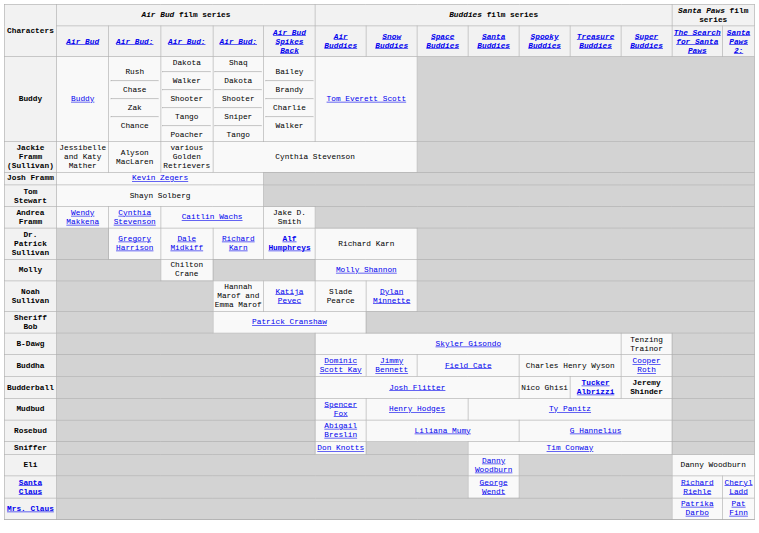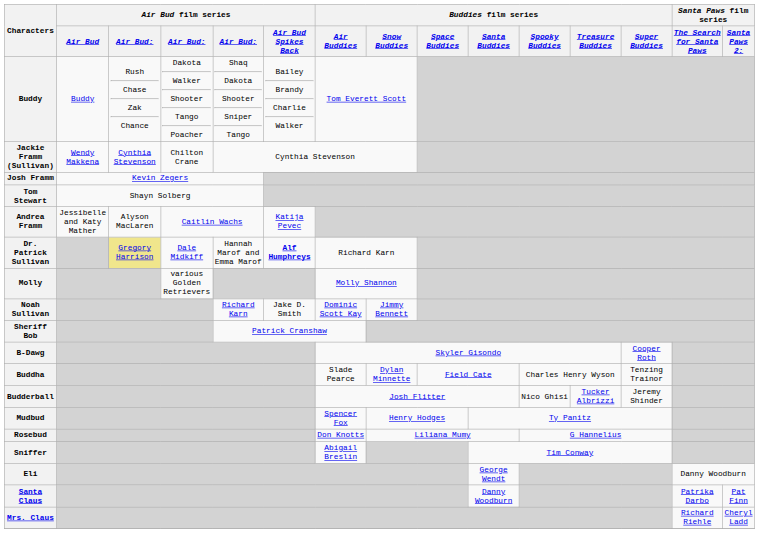 <table class="wikitable" style="text-align:center" width=99%>
 <tr>
 <th rowspan="2" width="7%">Characters</th>
 <th colspan="5"><em>Air Bud</em> film series</th>
 <th colspan="7"><em>Buddies</em> film series</th>
 <th colspan="2"><em>Santa Paws</em> film series</th>
 </tr>
 <tr>
 <th width="7%"><em><a href='#'>Air Bud</a></em></th>
 <th width="7%"><em><a href='#'>Air Bud:<br></a></em></th>
 <th width="7%"><em><a href='#'>Air Bud:<br></a></em></th>
 <th width="7%"><em><a href='#'>Air Bud:<br></a></em></th>
 <th width="7%"><em><a href='#'>Air Bud Spikes Back</a></em></th>
 <th width="7%"><em><a href='#'>Air Buddies</a></em></th>
 <th width="7%"><em><a href='#'>Snow Buddies</a></em></th>
 <th width="7%"><em><a href='#'>Space Buddies</a></em></th>
 <th width="7%"><em><a href='#'>Santa Buddies</a></em></th>
 <th width="7%"><em><a href='#'>Spooky Buddies</a></em></th>
 <th width="7%"><em><a href='#'>Treasure Buddies</a></em></th>
 <th width="7%"><em><a href='#'>Super Buddies</a></em></th>
 <th width="7%"><em><a href='#'>The Search for Santa Paws</a></em></th>
 <th width="7%"><em><a href='#'>Santa Paws 2:<br></a></em></th>
 </tr>
 <tr>
 <th>Buddy</th>
 <td><a href='#'>Buddy</a></td>
 <td>Rush<hr>Chase<hr>Zak<hr>Chance</td>
 <td>Dakota<hr>Walker<hr>Shooter<hr>Tango<hr>Poacher</td>
 <td>Shaq<hr>Dakota<hr>Shooter<hr>Sniper<hr>Tango</td>
 <td>Bailey<hr>Brandy<hr>Charlie<hr>Walker</td>
 <td colspan="2"><a href='#'>Tom Everett Scott</a></td>
 <td colspan="7" style="background-color:lightgrey;"> </td>
 </tr>
 <tr>
 <th>Jackie Framm (Sullivan)</th>
-<td>Jessibelle and Katy Mather</td>
-<td>Alyson MacLaren</td>
-<td>various Golden Retrievers</td>
+<td><a href='#'>Wendy Makkena</a></td>
+<td><a href='#'>Cynthia Stevenson</a></td>
+<td>Chilton Crane</td>
 <td colspan=4>Cynthia Stevenson</td>
 <td colspan="7" style="background-color:lightgrey;"> </td>
 </tr>
 <tr>
 <th>Josh Framm</th>
 <td colspan=4><a href='#'>Kevin Zegers</a></td>
 <td colspan="10" style="background-color:lightgrey;"> </td>
 </tr>
 <tr>
 <th>Tom Stewart</th>
 <td colspan="4">Shayn Solberg</td>
 <td colspan="10" style="background-color:lightgrey;"> </td>
 </tr>
 <tr>
 <th>Andrea Framm</th>
-<td><a href='#'>Wendy Makkena</a></td>
-<td><a href='#'>Cynthia Stevenson</a></td>
+<td>Jessibelle and Katy Mather</td>
+<td>Alyson MacLaren</td>
 <td colspan=2><a href='#'>Caitlin Wachs</a></td>
-<td>Jake D. Smith</td>
+<td><a href='#'>Katija Pevec</a></td>
 <td colspan=9 style="background-color:lightgrey;"> </td>
 </tr>
 <tr>
 <th>Dr. Patrick Sullivan</th>
 <td style="background-color:lightgrey;"> </td>
-<td><a href='#'>Gregory Harrison</a></td>
+<td style="background: khaki;"><a href='#'>Gregory Harrison</a></td>
 <td><a href='#'>Dale Midkiff</a></td>
-<td><a href='#'>Richard Karn</a></td>
+<td>Hannah Marof and Emma Marof</td>
 <td><strong><a href='#'>Alf Humphreys</a></strong></td>
 <td colspan=2>Richard Karn</td>
 <td colspan="7" style="background-color:lightgrey;"> </td>
 </tr>
 <tr>
 <th>Molly</th>
 <td colspan="2" style="background-color:lightgrey;"> </td>
-<td>Chilton Crane</td>
+<td>various Golden Retrievers</td>
 <td colspan="2" style="background-color:lightgrey;"> </td>
 <td colspan=2><a href='#'>Molly Shannon</a></td>
 <td colspan="7" style="background-color:lightgrey;"> </td>
 </tr>
 <tr>
 <th>Noah Sullivan</th>
 <td colspan="3" style="background-color:lightgrey;"> </td>
-<td>Hannah Marof and Emma Marof</td>
-<td><a href='#'>Katija Pevec</a></td>
-<td>Slade Pearce</td>
-<td><a href='#'>Dylan Minnette</a></td>
+<td><a href='#'>Richard Karn</a></td>
+<td>Jake D. Smith</td>
+<td><a href='#'>Dominic Scott Kay</a></td>
+<td><a href='#'>Jimmy Bennett</a></td>
 <td colspan="7" style="background-color:lightgrey;"> </td>
 </tr>
 <tr>
 <th>Sheriff Bob</th>
 <td colspan="3" style="background-color:lightgrey;"> </td>
 <td colspan=3><a href='#'>Patrick Cranshaw</a></td>
 <td colspan="8" style="background-color:lightgrey;"> </td>
 </tr>
 <tr>
 <th>B-Dawg</th>
 <td colspan="5" style="background-color:lightgrey;"> </td>
 <td colspan="6"><a href='#'>Skyler Gisondo</a></td>
-<td>Tenzing Trainor</td>
+<td><a href='#'>Cooper Roth</a></td>
 <td colspan="2" style="background-color:lightgrey;"> </td>
 </tr>
 <tr>
 <th>Buddha</th>
 <td colspan="5" style="background-color:lightgrey;"> </td>
-<td><a href='#'>Dominic Scott Kay</a></td>
-<td><a href='#'>Jimmy Bennett</a></td>
+<td>Slade Pearce</td>
+<td><a href='#'>Dylan Minnette</a></td>
 <td colspan="2"><a href='#'>Field Cate</a></td>
 <td colspan="2">Charles Henry Wyson</td>
-<td><a href='#'>Cooper Roth</a></td>
+<td>Tenzing Trainor</td>
 <td colspan="2" style="background-color:lightgrey;"> </td>
 </tr>
 <tr>
 <th>Budderball</th>
 <td colspan="5" style="background-color:lightgrey;"> </td>
 <td colspan="4"><a href='#'>Josh Flitter</a></td>
 <td>Nico Ghisi</td>
-<td><strong><a href='#'>Tucker Albrizzi</a></strong></td>
-<td><strong>Jeremy Shinder</strong></td>
+<td><a href='#'>Tucker Albrizzi</a></td>
+<td>Jeremy Shinder</td>
 <td colspan="2" style="background-color:lightgrey;"> </td>
 </tr>
 <tr>
 <th>Mudbud</th>
 <td colspan="5" style="background-color:lightgrey;"> </td>
 <td><a href='#'>Spencer Fox</a></td>
 <td colspan="2"><a href='#'>Henry Hodges</a></td>
 <td colspan="4"><a href='#'>Ty Panitz</a></td>
 <td colspan="2" style="background-color:lightgrey;"> </td>
 </tr>
 <tr>
 <th>Rosebud</th>
 <td colspan="5" style="background-color:lightgrey;"> </td>
-<td><a href='#'>Abigail Breslin</a></td>
+<td><a href='#'>Don Knotts</a></td>
 <td colspan="3"><a href='#'>Liliana Mumy</a></td>
 <td colspan="3"><a href='#'>G Hannelius</a></td>
 <td colspan="2" style="background-color:lightgrey;"> </td>
 </tr>
 <tr>
 <th>Sniffer</th>
 <td colspan="5" style="background-color:lightgrey;"> </td>
-<td><a href='#'>Don Knotts</a></td>
+<td><a href='#'>Abigail Breslin</a></td>
 <td colspan="2" style="background-color:lightgrey;"> </td>
 <td colspan="4"><a href='#'>Tim Conway</a></td>
 <td colspan="2" style="background-color:lightgrey;"> </td>
 </tr>
 <tr>
 <th>Eli</th>
 <td colspan="8" style="background-color:lightgrey;"> </td>
-<td><a href='#'>Danny Woodburn</a></td>
+<td><a href='#'>George Wendt</a></td>
 <td colspan="3" style="background-color:lightgrey;"> </td>
 <td colspan="2">Danny Woodburn</td>
 </tr>
 <tr>
 <th><a href='#'>Santa Claus</a></th>
 <td colspan="8" style="background-color:lightgrey;"> </td>
-<td><a href='#'>George Wendt</a></td>
+<td><a href='#'>Danny Woodburn</a></td>
 <td colspan="3" style="background-color:lightgrey;"> </td>
+<td><a href='#'>Patrika Darbo</a></td>
+<td><a href='#'>Pat Finn</a></td>
+</tr>
+<tr>
+<th><a href='#'>Mrs. Claus</a></th>
+<td colspan="12" style="background-color:lightgrey;"> </td>
 <td><a href='#'>Richard Riehle</a></td>
 <td><a href='#'>Cheryl Ladd</a></td>
 </tr>
 <tr>
-<th><a href='#'>Mrs. Claus</a></th>
-<td colspan="12" style="background-color:lightgrey;"> </td>
-<td><a href='#'>Patrika Darbo</a></td>
-<td><a href='#'>Pat Finn</a></td>
-</tr>
-<tr>
 </tr>
 </table>
